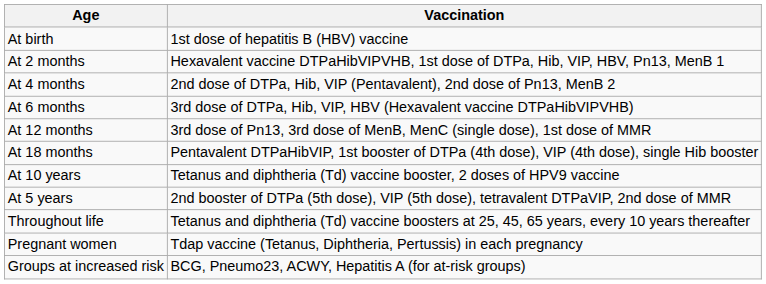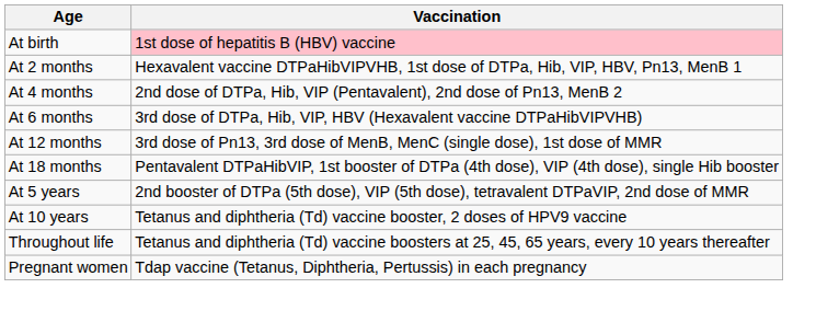 <table class="wikitable">
 <tr>
 <th>Age</th>
 <th>Vaccination</th>
 </tr>
 <tr>
 <td>At birth</td>
-<td>1st dose of hepatitis B (HBV) vaccine</td>
+<td style="background: pink;">1st dose of hepatitis B (HBV) vaccine</td>
 </tr>
 <tr>
 <td>At 2 months</td>
 <td>Hexavalent vaccine DTPaHibVIPVHB, 1st dose of DTPa, Hib, VIP, HBV, Pn13, MenB 1</td>
 </tr>
 <tr>
 <td>At 4 months</td>
 <td>2nd dose of DTPa, Hib, VIP (Pentavalent), 2nd dose of Pn13, MenB 2</td>
 </tr>
 <tr>
 <td>At 6 months</td>
 <td>3rd dose of DTPa, Hib, VIP, HBV (Hexavalent vaccine DTPaHibVIPVHB)</td>
 </tr>
 <tr>
 <td>At 12 months</td>
 <td>3rd dose of Pn13, 3rd dose of MenB, MenC (single dose), 1st dose of MMR</td>
 </tr>
 <tr>
 <td>At 18 months</td>
 <td>Pentavalent DTPaHibVIP, 1st booster of DTPa (4th dose), VIP (4th dose), single Hib booster</td>
 </tr>
 <tr>
+<td>At 5 years</td>
+<td>2nd booster of DTPa (5th dose), VIP (5th dose), tetravalent DTPaVIP, 2nd dose of MMR</td>
+</tr>
+<tr>
 <td>At 10 years</td>
 <td>Tetanus and diphtheria (Td) vaccine booster, 2 doses of HPV9 vaccine</td>
-</tr>
-<tr>
-<td>At 5 years</td>
-<td>2nd booster of DTPa (5th dose), VIP (5th dose), tetravalent DTPaVIP, 2nd dose of MMR</td>
 </tr>
 <tr>
 <td>Throughout life</td>
 <td>Tetanus and diphtheria (Td) vaccine boosters at 25, 45, 65 years, every 10 years thereafter</td>
 </tr>
 <tr>
 <td>Pregnant women</td>
 <td>Tdap vaccine (Tetanus, Diphtheria, Pertussis) in each pregnancy</td>
 </tr>
-<tr>
-<td>Groups at increased risk</td>
-<td>BCG, Pneumo23, ACWY, Hepatitis A (for at-risk groups)</td>
-</tr>
 </table>
